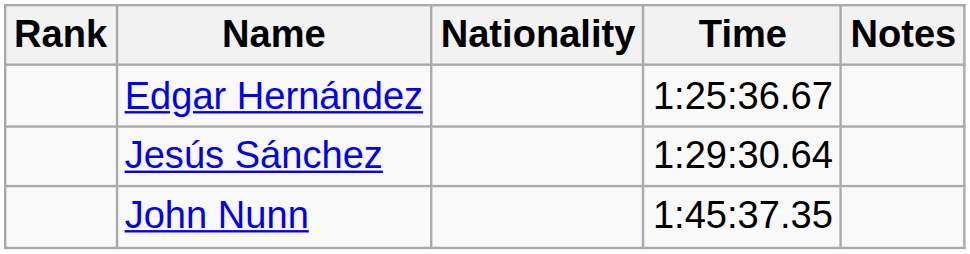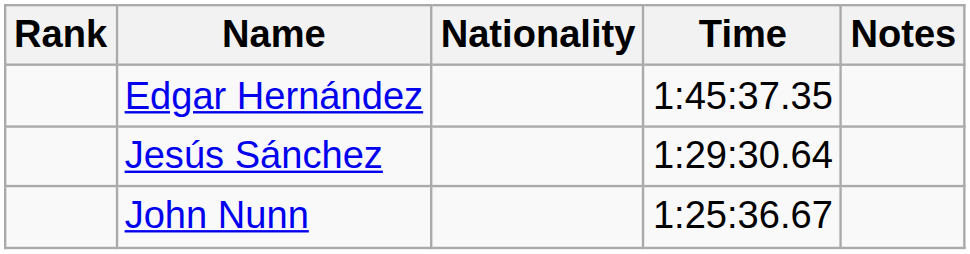 <table class="wikitable sortable" style="text-align:center">
 <tr>
 <th>Rank</th>
 <th>Name</th>
 <th>Nationality</th>
 <th>Time</th>
 <th>Notes</th>
 </tr>
 <tr>
 <td align=center></td>
 <td align=left><a href='#'>Edgar Hernández</a></td>
 <td align=left></td>
-<td>1:25:36.67</td>
+<td>1:45:37.35</td>
 <td></td>
 </tr>
 <tr>
 <td align=center></td>
 <td align=left><a href='#'>Jesús Sánchez</a></td>
 <td align=left></td>
 <td>1:29:30.64</td>
 <td></td>
 </tr>
 <tr>
 <td align=center></td>
 <td align=left><a href='#'>John Nunn</a></td>
 <td align=left></td>
-<td>1:45:37.35</td>
+<td>1:25:36.67</td>
 <td></td>
 </tr>
 </table>
